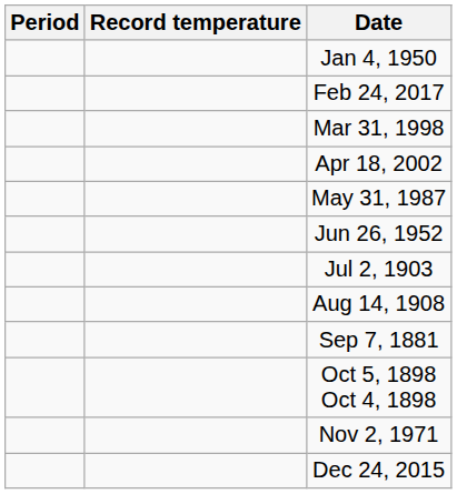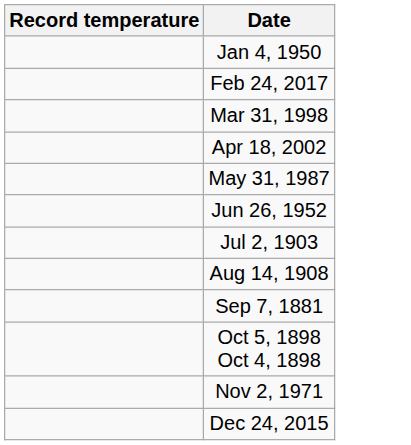 <table class="wikitable mw-collapsible sortable" style="text-align:center;">
 <tr>
-<th>Period</th>
 <th>Record temperature</th>
 <th>Date</th>
 </tr>
 <tr>
 <td></td>
-<td></td>
 <td>Jan 4, 1950</td>
 </tr>
 <tr>
-<td></td>
 <td></td>
 <td>Feb 24, 2017</td>
 </tr>
 <tr>
 <td></td>
-<td></td>
 <td>Mar 31, 1998</td>
 </tr>
 <tr>
-<td></td>
 <td></td>
 <td>Apr 18, 2002</td>
 </tr>
 <tr>
 <td></td>
-<td></td>
 <td>May 31, 1987</td>
 </tr>
 <tr>
-<td></td>
 <td></td>
 <td>Jun 26, 1952</td>
 </tr>
 <tr>
 <td></td>
-<td></td>
 <td>Jul 2, 1903</td>
 </tr>
 <tr>
-<td></td>
 <td></td>
 <td>Aug 14, 1908</td>
 </tr>
 <tr>
 <td></td>
-<td></td>
 <td>Sep 7, 1881</td>
 </tr>
 <tr>
-<td></td>
 <td></td>
 <td data-sort-value="Oct 5, 1898">Oct 5, 1898<br>Oct 4, 1898</td>
 </tr>
 <tr>
 <td></td>
-<td></td>
 <td>Nov 2, 1971</td>
 </tr>
 <tr>
 <td></td>
-<td></td>
 <td>Dec 24, 2015</td>
 </tr>
 </table>
